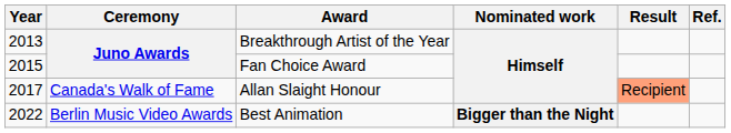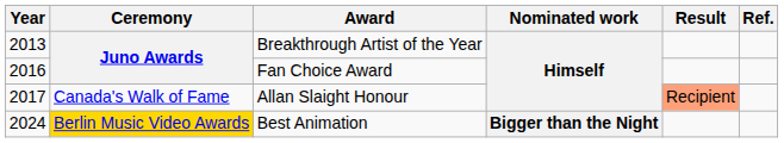 <table class="wikitable plainrowheaders">
 <tr>
 <th>Year</th>
 <th>Ceremony</th>
 <th>Award</th>
 <th>Nominated work</th>
 <th>Result</th>
 <th>Ref.</th>
 </tr>
 <tr>
 <td>2013</td>
 <th scope=row rowspan="2"><a href='#'>Juno Awards</a></th>
 <td>Breakthrough Artist of the Year</td>
 <th scope=row rowspan="3">Himself</th>
 <td></td>
 <td style="text-align:center;"></td>
 </tr>
 <tr>
-<td>2015</td>
+<td>2016</td>
 <td>Fan Choice Award</td>
 <td></td>
 <td style="text-align:center;"></td>
 </tr>
 <tr>
 <td>2017</td>
 <td><a href='#'>Canada's Walk of Fame</a></td>
 <td>Allan Slaight Honour</td>
 <td style="background: lightsalmon;">Recipient</td>
 <td style="text-align:center;"></td>
 </tr>
 <tr>
-<td>2022</td>
-<td><a href='#'>Berlin Music Video Awards</a></td>
+<td>2024</td>
+<td style="background: gold;"><a href='#'>Berlin Music Video Awards</a></td>
 <td>Best Animation</td>
 <th>Bigger than the Night</th>
 <td></td>
 <td></td>
 </tr>
 </table>
